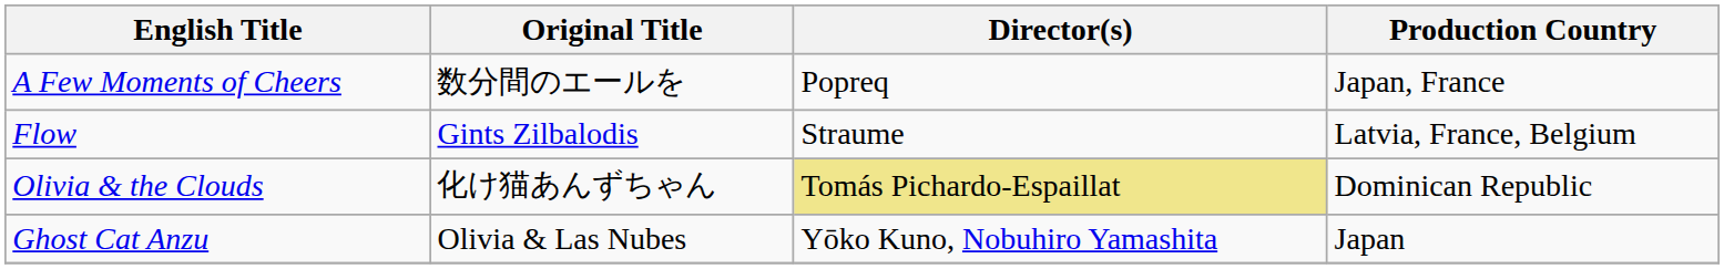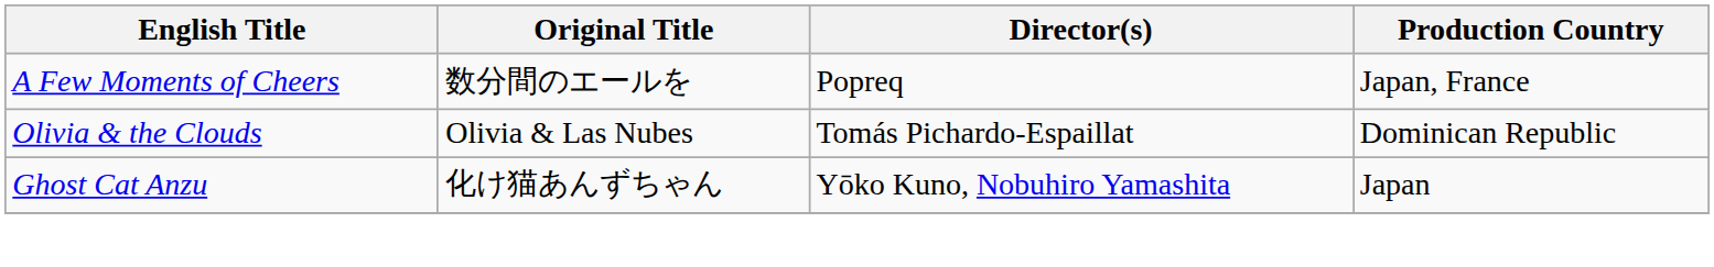 <table class="sortable wikitable" style="width:100%; margin-bottom:4px">
 <tr>
 <th>English Title</th>
 <th>Original Title</th>
 <th>Director(s)</th>
 <th>Production Country</th>
 </tr>
 <tr>
 <td><em><a href='#'>A Few Moments of Cheers</a></em></td>
 <td>数分間のエールを</td>
 <td>Popreq</td>
 <td>Japan, France</td>
 </tr>
 <tr>
-<td><em><a href='#'>Flow</a></em></td>
-<td><a href='#'>Gints Zilbalodis</a></td>
-<td>Straume</td>
-<td>Latvia, France, Belgium</td>
-</tr>
-<tr>
 <td><em><a href='#'>Olivia & the Clouds</a></em></td>
-<td>化け猫あんずちゃん</td>
-<td style="background: khaki;">Tomás Pichardo-Espaillat</td>
+<td>Olivia & Las Nubes</td>
+<td>Tomás Pichardo-Espaillat</td>
 <td>Dominican Republic</td>
 </tr>
 <tr>
 <td><em><a href='#'>Ghost Cat Anzu</a></em></td>
-<td>Olivia & Las Nubes</td>
+<td>化け猫あんずちゃん</td>
 <td>Yōko Kuno, <a href='#'>Nobuhiro Yamashita</a></td>
 <td>Japan</td>
 </tr>
 <tr>
 </tr>
 </table>
